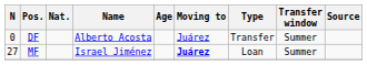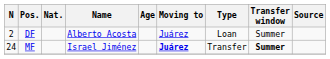 <table class="wikitable sortable" style="text-align:center">
 <tr>
 <th>N</th>
 <th>Pos.</th>
 <th>Nat.</th>
 <th>Name</th>
 <th>Age</th>
 <th>Moving to</th>
 <th>Type</th>
 <th>Transfer<br>window</th>
 <th>Source</th>
 </tr>
 <tr>
-<td>0</td>
+<td>2</td>
 <td><a href='#'>DF</a></td>
 <td></td>
 <td align=left><a href='#'>Alberto Acosta</a></td>
 <td></td>
 <td align=left><a href='#'>Juárez</a></td>
-<td>Transfer</td>
+<td>Loan</td>
 <td>Summer</td>
 <td></td>
 </tr>
 <tr>
-<td>27</td>
+<td>24</td>
 <td><a href='#'>MF</a></td>
 <td></td>
 <td align=left><a href='#'>Israel Jiménez</a></td>
 <td></td>
 <td align=left><strong><a href='#'>Juárez</a></strong></td>
-<td>Loan</td>
-<td>Summer</td>
+<td>Transfer</td>
+<td><strong>Summer</strong></td>
 <td></td>
 </tr>
 <tr>
 </tr>
 </table>
